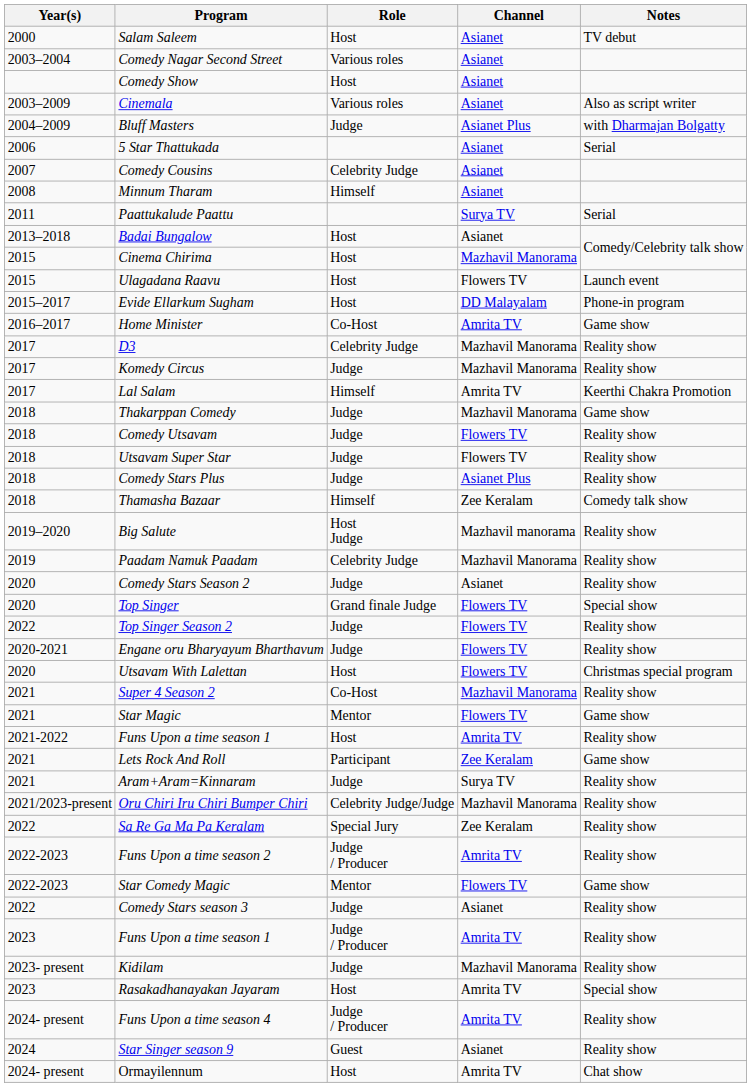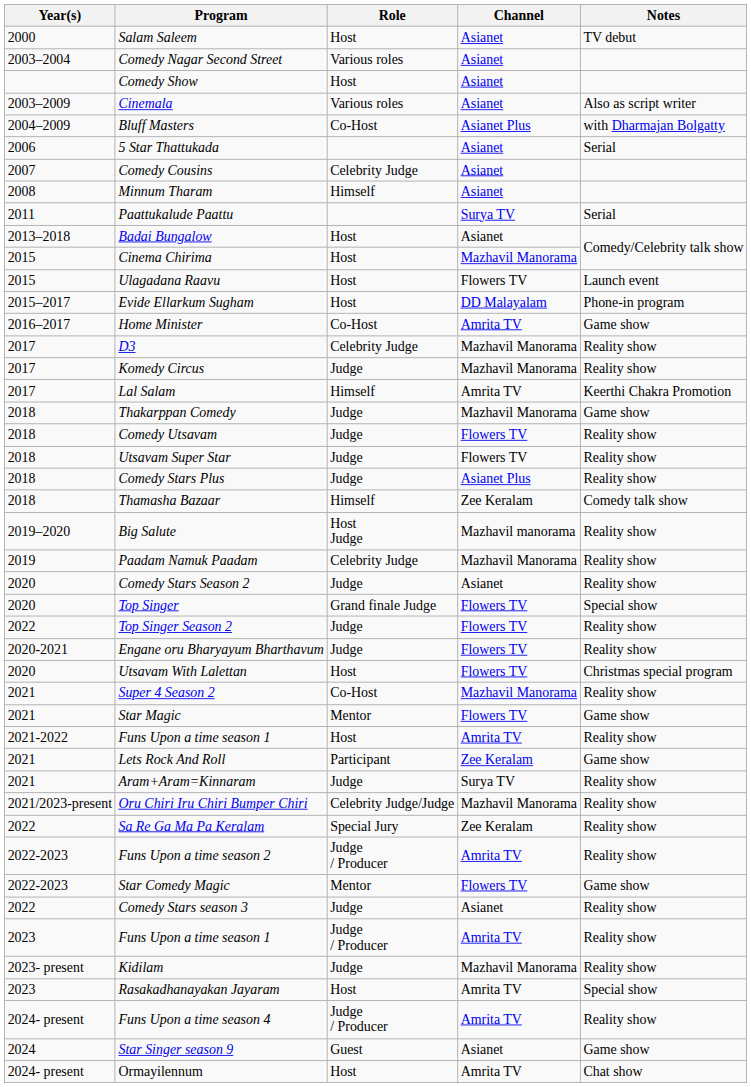 <table class="wikitable sortable">
 <tr>
 <th>Year(s)</th>
 <th>Program</th>
 <th>Role</th>
 <th>Channel</th>
 <th>Notes</th>
 </tr>
 <tr>
 <td>2000</td>
 <td><em>Salam Saleem</em></td>
 <td>Host</td>
 <td><a href='#'>Asianet</a></td>
 <td>TV debut</td>
 </tr>
 <tr>
 <td>2003–2004</td>
 <td><em>Comedy Nagar Second Street</em></td>
 <td>Various roles</td>
 <td><a href='#'>Asianet</a></td>
 <td></td>
 </tr>
 <tr>
 <td></td>
 <td><em>Comedy Show</em></td>
 <td>Host</td>
 <td><a href='#'>Asianet</a></td>
 <td></td>
 </tr>
 <tr>
 <td>2003–2009</td>
 <td><em><a href='#'>Cinemala</a></em></td>
 <td>Various roles</td>
 <td><a href='#'>Asianet</a></td>
 <td>Also as script writer</td>
 </tr>
 <tr>
 <td>2004–2009</td>
 <td><em>Bluff Masters</em></td>
-<td>Judge</td>
+<td>Co-Host</td>
 <td><a href='#'>Asianet Plus</a></td>
 <td>with <a href='#'>Dharmajan Bolgatty</a></td>
 </tr>
 <tr>
 <td>2006</td>
 <td><em>5 Star Thattukada</em></td>
 <td></td>
 <td><a href='#'>Asianet</a></td>
 <td>Serial</td>
 </tr>
 <tr>
 <td>2007</td>
 <td><em>Comedy Cousins</em></td>
 <td>Celebrity Judge</td>
 <td><a href='#'>Asianet</a></td>
 <td></td>
 </tr>
 <tr>
 <td>2008</td>
 <td><em>Minnum Tharam</em></td>
 <td>Himself</td>
 <td><a href='#'>Asianet</a></td>
 <td></td>
 </tr>
 <tr>
 <td>2011</td>
 <td><em>Paattukalude Paattu</em></td>
 <td></td>
 <td><a href='#'>Surya TV</a></td>
 <td>Serial</td>
 </tr>
 <tr>
 <td>2013–2018</td>
 <td><em><a href='#'>Badai Bungalow</a></em></td>
 <td>Host</td>
 <td>Asianet</td>
 <td rowspan=2>Comedy/Celebrity talk show</td>
 </tr>
 <tr>
 <td>2015</td>
 <td><em>Cinema Chirima</em></td>
 <td>Host</td>
 <td><a href='#'>Mazhavil Manorama</a></td>
 </tr>
 <tr>
 <td>2015</td>
 <td><em>Ulagadana Raavu</em></td>
 <td>Host</td>
 <td>Flowers TV</td>
 <td>Launch event</td>
 </tr>
 <tr>
 <td>2015–2017</td>
 <td><em>Evide Ellarkum Sugham</em></td>
 <td>Host</td>
 <td><a href='#'>DD Malayalam</a></td>
 <td>Phone-in program</td>
 </tr>
 <tr>
 <td>2016–2017</td>
 <td><em>Home Minister</em></td>
 <td>Co-Host</td>
 <td><a href='#'>Amrita TV</a></td>
 <td>Game show</td>
 </tr>
 <tr>
 <td>2017</td>
 <td><em><a href='#'>D3</a></em></td>
 <td>Celebrity Judge</td>
 <td>Mazhavil Manorama</td>
 <td>Reality show</td>
 </tr>
 <tr>
 <td>2017</td>
 <td><em>Komedy Circus</em></td>
 <td>Judge</td>
 <td>Mazhavil Manorama</td>
 <td>Reality show</td>
 </tr>
 <tr>
 <td>2017</td>
 <td><em>Lal Salam</em></td>
 <td>Himself</td>
 <td>Amrita TV</td>
 <td>Keerthi Chakra Promotion</td>
 </tr>
 <tr>
 <td>2018</td>
 <td><em>Thakarppan Comedy</em></td>
 <td>Judge</td>
 <td>Mazhavil Manorama</td>
 <td>Game show</td>
 </tr>
 <tr>
 <td>2018</td>
 <td><em>Comedy Utsavam</em></td>
 <td>Judge</td>
 <td><a href='#'>Flowers TV</a></td>
 <td>Reality show</td>
 </tr>
 <tr>
 <td>2018</td>
 <td><em>Utsavam Super Star</em></td>
 <td>Judge</td>
 <td>Flowers TV</td>
 <td>Reality show</td>
 </tr>
 <tr>
 <td>2018</td>
 <td><em>Comedy Stars Plus</em></td>
 <td>Judge</td>
 <td><a href='#'>Asianet Plus</a></td>
 <td>Reality show</td>
 </tr>
 <tr>
 <td>2018</td>
 <td><em>Thamasha Bazaar</em></td>
 <td>Himself</td>
 <td>Zee Keralam</td>
 <td>Comedy talk show</td>
 </tr>
 <tr>
 <td>2019–2020</td>
 <td><em>Big Salute</em></td>
 <td>Host<br> Judge</td>
 <td>Mazhavil manorama</td>
 <td>Reality show</td>
 </tr>
 <tr>
 <td>2019</td>
 <td><em>Paadam Namuk Paadam</em></td>
 <td>Celebrity Judge</td>
 <td>Mazhavil Manorama</td>
 <td>Reality show</td>
 </tr>
 <tr>
 <td>2020</td>
 <td><em>Comedy Stars Season 2</em></td>
 <td>Judge</td>
 <td>Asianet</td>
 <td>Reality show</td>
 </tr>
 <tr>
 <td>2020</td>
 <td><em><a href='#'>Top Singer</a></em></td>
 <td>Grand finale Judge</td>
 <td><a href='#'>Flowers TV</a></td>
 <td>Special show</td>
 </tr>
 <tr>
 <td>2022</td>
 <td><em><a href='#'>Top Singer Season 2</a></em></td>
 <td>Judge</td>
 <td><a href='#'>Flowers TV</a></td>
 <td>Reality show</td>
 </tr>
 <tr>
 <td>2020-2021</td>
 <td><em>Engane oru Bharyayum Bharthavum</em></td>
 <td>Judge</td>
 <td><a href='#'>Flowers TV</a></td>
 <td>Reality show</td>
 </tr>
 <tr>
 <td>2020</td>
 <td><em>Utsavam With Lalettan</em></td>
 <td>Host</td>
 <td><a href='#'>Flowers TV</a></td>
 <td>Christmas special program</td>
 </tr>
 <tr>
 <td>2021</td>
 <td><em><a href='#'>Super 4 Season 2</a></em></td>
 <td>Co-Host</td>
 <td><a href='#'>Mazhavil Manorama</a></td>
 <td>Reality show</td>
 </tr>
 <tr>
 <td>2021</td>
 <td><em>Star Magic</em></td>
 <td>Mentor</td>
 <td><a href='#'>Flowers TV</a></td>
 <td>Game show</td>
 </tr>
 <tr>
 <td>2021-2022</td>
 <td><em>Funs Upon a time season 1</em></td>
 <td>Host</td>
 <td><a href='#'>Amrita TV</a></td>
 <td>Reality show</td>
 </tr>
 <tr>
 <td>2021</td>
 <td><em>Lets Rock And Roll</em></td>
 <td>Participant</td>
 <td><a href='#'>Zee Keralam</a></td>
 <td>Game show</td>
 </tr>
 <tr>
 <td>2021</td>
 <td><em>Aram+Aram=Kinnaram</em></td>
 <td>Judge</td>
 <td>Surya TV</td>
 <td>Reality show</td>
 </tr>
 <tr>
 <td>2021/2023-present</td>
 <td><em><a href='#'>Oru Chiri Iru Chiri Bumper Chiri</a></em></td>
 <td>Celebrity Judge/Judge</td>
 <td>Mazhavil Manorama</td>
 <td>Reality show</td>
 </tr>
 <tr>
 <td>2022</td>
 <td><em><a href='#'>Sa Re Ga Ma Pa Keralam</a></em></td>
 <td>Special Jury</td>
 <td>Zee Keralam</td>
 <td>Reality show</td>
 </tr>
 <tr>
 <td>2022-2023</td>
 <td><em>Funs Upon a time season 2</em></td>
 <td>Judge <br>/ Producer</td>
 <td><a href='#'>Amrita TV</a></td>
 <td>Reality show</td>
 </tr>
 <tr>
 <td>2022-2023</td>
 <td><em>Star Comedy Magic</em></td>
 <td>Mentor</td>
 <td><a href='#'>Flowers TV</a></td>
 <td>Game show</td>
 </tr>
 <tr>
 <td>2022</td>
 <td><em>Comedy Stars season 3</em></td>
 <td>Judge</td>
 <td>Asianet</td>
 <td>Reality show</td>
 </tr>
 <tr>
 <td>2023</td>
 <td><em>Funs Upon a time season 1</em></td>
 <td>Judge <br>/ Producer</td>
 <td><a href='#'>Amrita TV</a></td>
 <td>Reality show</td>
 </tr>
 <tr>
 <td>2023- present</td>
 <td><em>Kidilam</em></td>
 <td>Judge</td>
 <td>Mazhavil Manorama</td>
 <td>Reality show</td>
 </tr>
 <tr>
 <td>2023</td>
 <td><em>Rasakadhanayakan Jayaram</em></td>
 <td>Host</td>
 <td>Amrita TV</td>
 <td>Special show</td>
 </tr>
 <tr>
 <td>2024- present</td>
 <td><em>Funs Upon a time season 4</em></td>
 <td>Judge <br>/ Producer</td>
 <td><a href='#'>Amrita TV</a></td>
 <td>Reality show</td>
 </tr>
 <tr>
 <td>2024</td>
 <td><em><a href='#'>Star Singer season 9</a></em></td>
 <td>Guest</td>
 <td>Asianet</td>
-<td>Reality show </td>
+<td>Game show</td>
 </tr>
 <tr>
 <td>2024- present</td>
 <td>Ormayilennum</td>
 <td>Host</td>
 <td>Amrita TV</td>
 <td>Chat show</td>
 </tr>
 </table>
